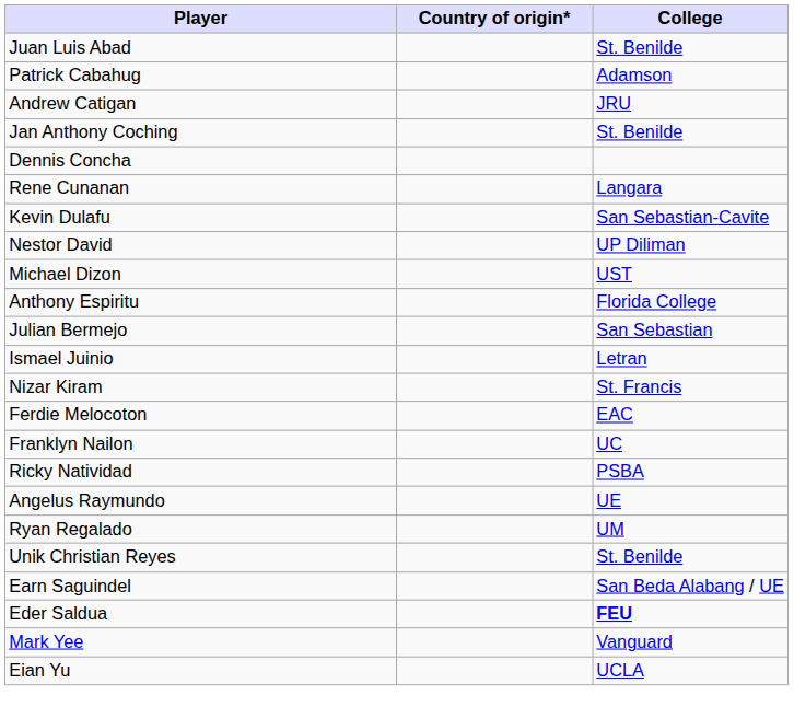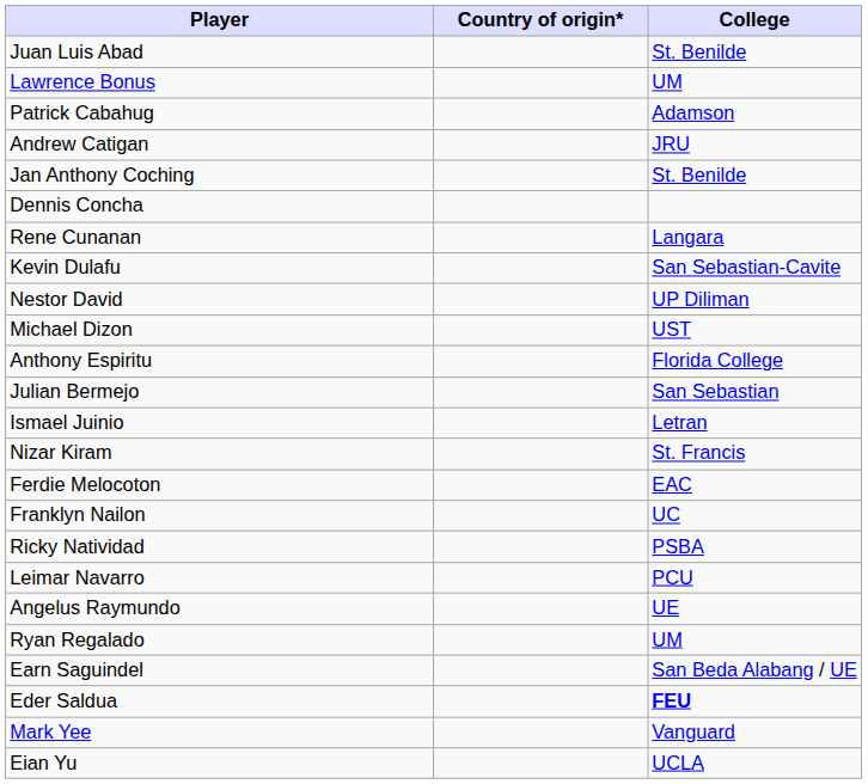 <table class="wikitable">
 <tr>
 <th style="background:#DDDDFF;" width="50%">Player</th>
 <th style="background:#DDDDFF;" width="25%">Country of origin*</th>
 <th style="background:#DDDDFF;" width="25%">College</th>
 </tr>
 <tr>
 <td>Juan Luis Abad</td>
 <td></td>
 <td><a href='#'>St. Benilde</a></td>
+</tr>
+<tr>
+<td><a href='#'>Lawrence Bonus</a></td>
+<td></td>
+<td><a href='#'>UM</a></td>
 </tr>
 <tr>
 <td>Patrick Cabahug</td>
 <td></td>
 <td><a href='#'>Adamson</a></td>
 </tr>
 <tr>
 <td>Andrew Catigan</td>
 <td></td>
 <td><a href='#'>JRU</a></td>
 </tr>
 <tr>
 <td>Jan Anthony Coching</td>
 <td></td>
 <td><a href='#'>St. Benilde</a></td>
 </tr>
 <tr>
 <td>Dennis Concha</td>
 <td></td>
 <td></td>
 </tr>
 <tr>
 <td>Rene Cunanan</td>
 <td></td>
 <td><a href='#'>Langara</a></td>
 </tr>
 <tr>
 <td>Kevin Dulafu</td>
 <td></td>
 <td><a href='#'>San Sebastian-Cavite</a></td>
 </tr>
 <tr>
 <td>Nestor David</td>
 <td></td>
 <td><a href='#'>UP Diliman</a></td>
 </tr>
 <tr>
 <td>Michael Dizon</td>
 <td></td>
 <td><a href='#'>UST</a></td>
 </tr>
 <tr>
 <td>Anthony Espiritu</td>
 <td></td>
 <td><a href='#'>Florida College</a></td>
 </tr>
 <tr>
 <td>Julian Bermejo</td>
 <td></td>
 <td><a href='#'>San Sebastian</a></td>
 </tr>
 <tr>
 <td>Ismael Juinio</td>
 <td></td>
 <td><a href='#'>Letran</a></td>
 </tr>
 <tr>
 <td>Nizar Kiram</td>
 <td></td>
 <td><a href='#'>St. Francis</a></td>
 </tr>
 <tr>
 <td>Ferdie Melocoton</td>
 <td></td>
 <td><a href='#'>EAC</a></td>
 </tr>
 <tr>
 <td>Franklyn Nailon</td>
 <td></td>
 <td><a href='#'>UC</a></td>
 </tr>
 <tr>
 <td>Ricky Natividad</td>
 <td></td>
 <td><a href='#'>PSBA</a></td>
 </tr>
 <tr>
+<td>Leimar Navarro</td>
+<td></td>
+<td><a href='#'>PCU</a></td>
+</tr>
+<tr>
 <td>Angelus Raymundo</td>
 <td></td>
 <td><a href='#'>UE</a></td>
 </tr>
 <tr>
 <td>Ryan Regalado</td>
 <td></td>
 <td><a href='#'>UM</a></td>
-</tr>
-<tr>
-<td>Unik Christian Reyes</td>
-<td></td>
-<td><a href='#'>St. Benilde</a></td>
 </tr>
 <tr>
 <td>Earn Saguindel</td>
 <td></td>
 <td><a href='#'>San Beda Alabang</a> / <a href='#'>UE</a></td>
 </tr>
 <tr>
 <td>Eder Saldua</td>
 <td></td>
 <td><strong><a href='#'>FEU</a></strong></td>
 </tr>
 <tr>
 <td><a href='#'>Mark Yee</a></td>
 <td></td>
 <td><a href='#'>Vanguard</a></td>
 </tr>
 <tr>
 <td>Eian Yu</td>
 <td></td>
 <td><a href='#'>UCLA</a></td>
 </tr>
 </table>
